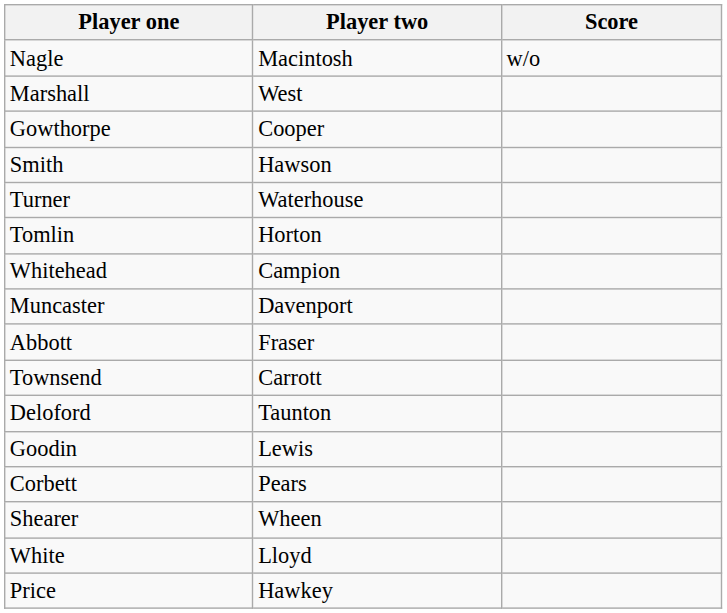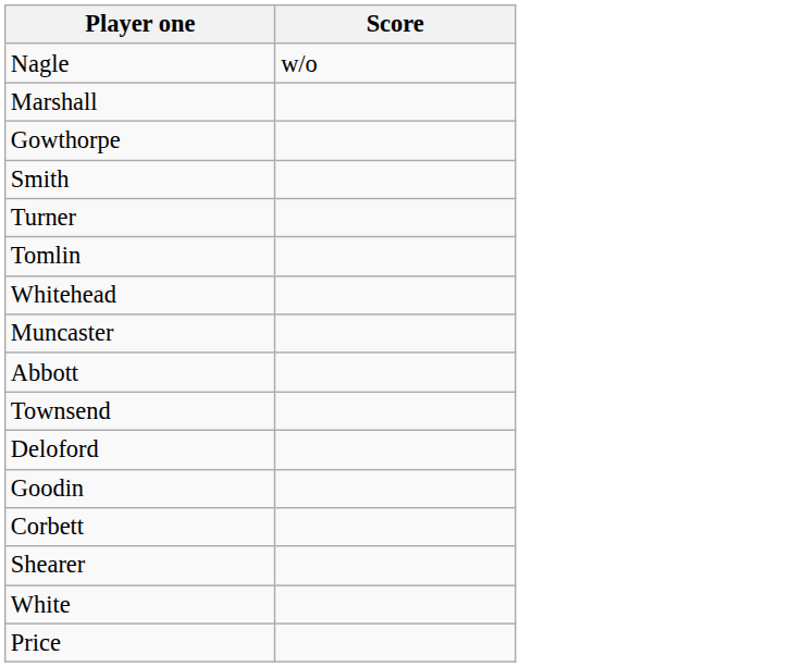 <table class="wikitable">
 <tr>
 <th width=170>Player one</th>
-<th width=170>Player two</th>
 <th width=150>Score</th>
 </tr>
 <tr>
 <td> Nagle</td>
-<td> Macintosh</td>
 <td>w/o</td>
 </tr>
 <tr>
 <td> Marshall</td>
-<td> West</td>
 <td></td>
 </tr>
 <tr>
 <td> Gowthorpe</td>
-<td> Cooper</td>
 <td></td>
 </tr>
 <tr>
 <td> Smith</td>
-<td> Hawson</td>
 <td></td>
 </tr>
 <tr>
 <td> Turner</td>
-<td> Waterhouse</td>
 <td></td>
 </tr>
 <tr>
 <td> Tomlin</td>
-<td> Horton</td>
 <td></td>
 </tr>
 <tr>
 <td> Whitehead</td>
-<td> Campion</td>
 <td></td>
 </tr>
 <tr>
 <td> Muncaster</td>
-<td> Davenport</td>
 <td></td>
 </tr>
 <tr>
 <td> Abbott</td>
-<td> Fraser</td>
 <td></td>
 </tr>
 <tr>
 <td> Townsend</td>
-<td> Carrott</td>
 <td></td>
 </tr>
 <tr>
 <td> Deloford</td>
-<td> Taunton</td>
 <td></td>
 </tr>
 <tr>
 <td> Goodin</td>
-<td> Lewis</td>
 <td></td>
 </tr>
 <tr>
 <td> Corbett</td>
-<td> Pears</td>
 <td></td>
 </tr>
 <tr>
 <td> Shearer</td>
-<td> Wheen</td>
 <td></td>
 </tr>
 <tr>
 <td> White</td>
-<td> Lloyd</td>
 <td></td>
 </tr>
 <tr>
 <td> Price</td>
-<td> Hawkey</td>
 <td></td>
 </tr>
 </table>
